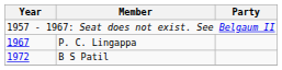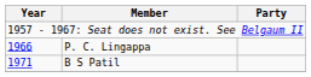 <table class="wikitable sortable">
 <tr>
 <th>Year</th>
 <th>Member</th>
 <th colspan="2">Party</th>
 </tr>
 <tr>
 <td colspan=4 align=center>1957 - 1967: <em>Seat does not exist. See <a href='#'>Belgaum II</a></em></td>
 </tr>
 <tr>
-<td><a href='#'>1967</a></td>
+<td><a href='#'>1966</a></td>
 <td>P. C. Lingappa</td>
 <td></td>
 </tr>
 <tr>
-<td><a href='#'>1972</a></td>
+<td><a href='#'>1971</a></td>
 <td>B S Patil</td>
 <td></td>
 </tr>
 <tr>
 </tr>
 </table>
